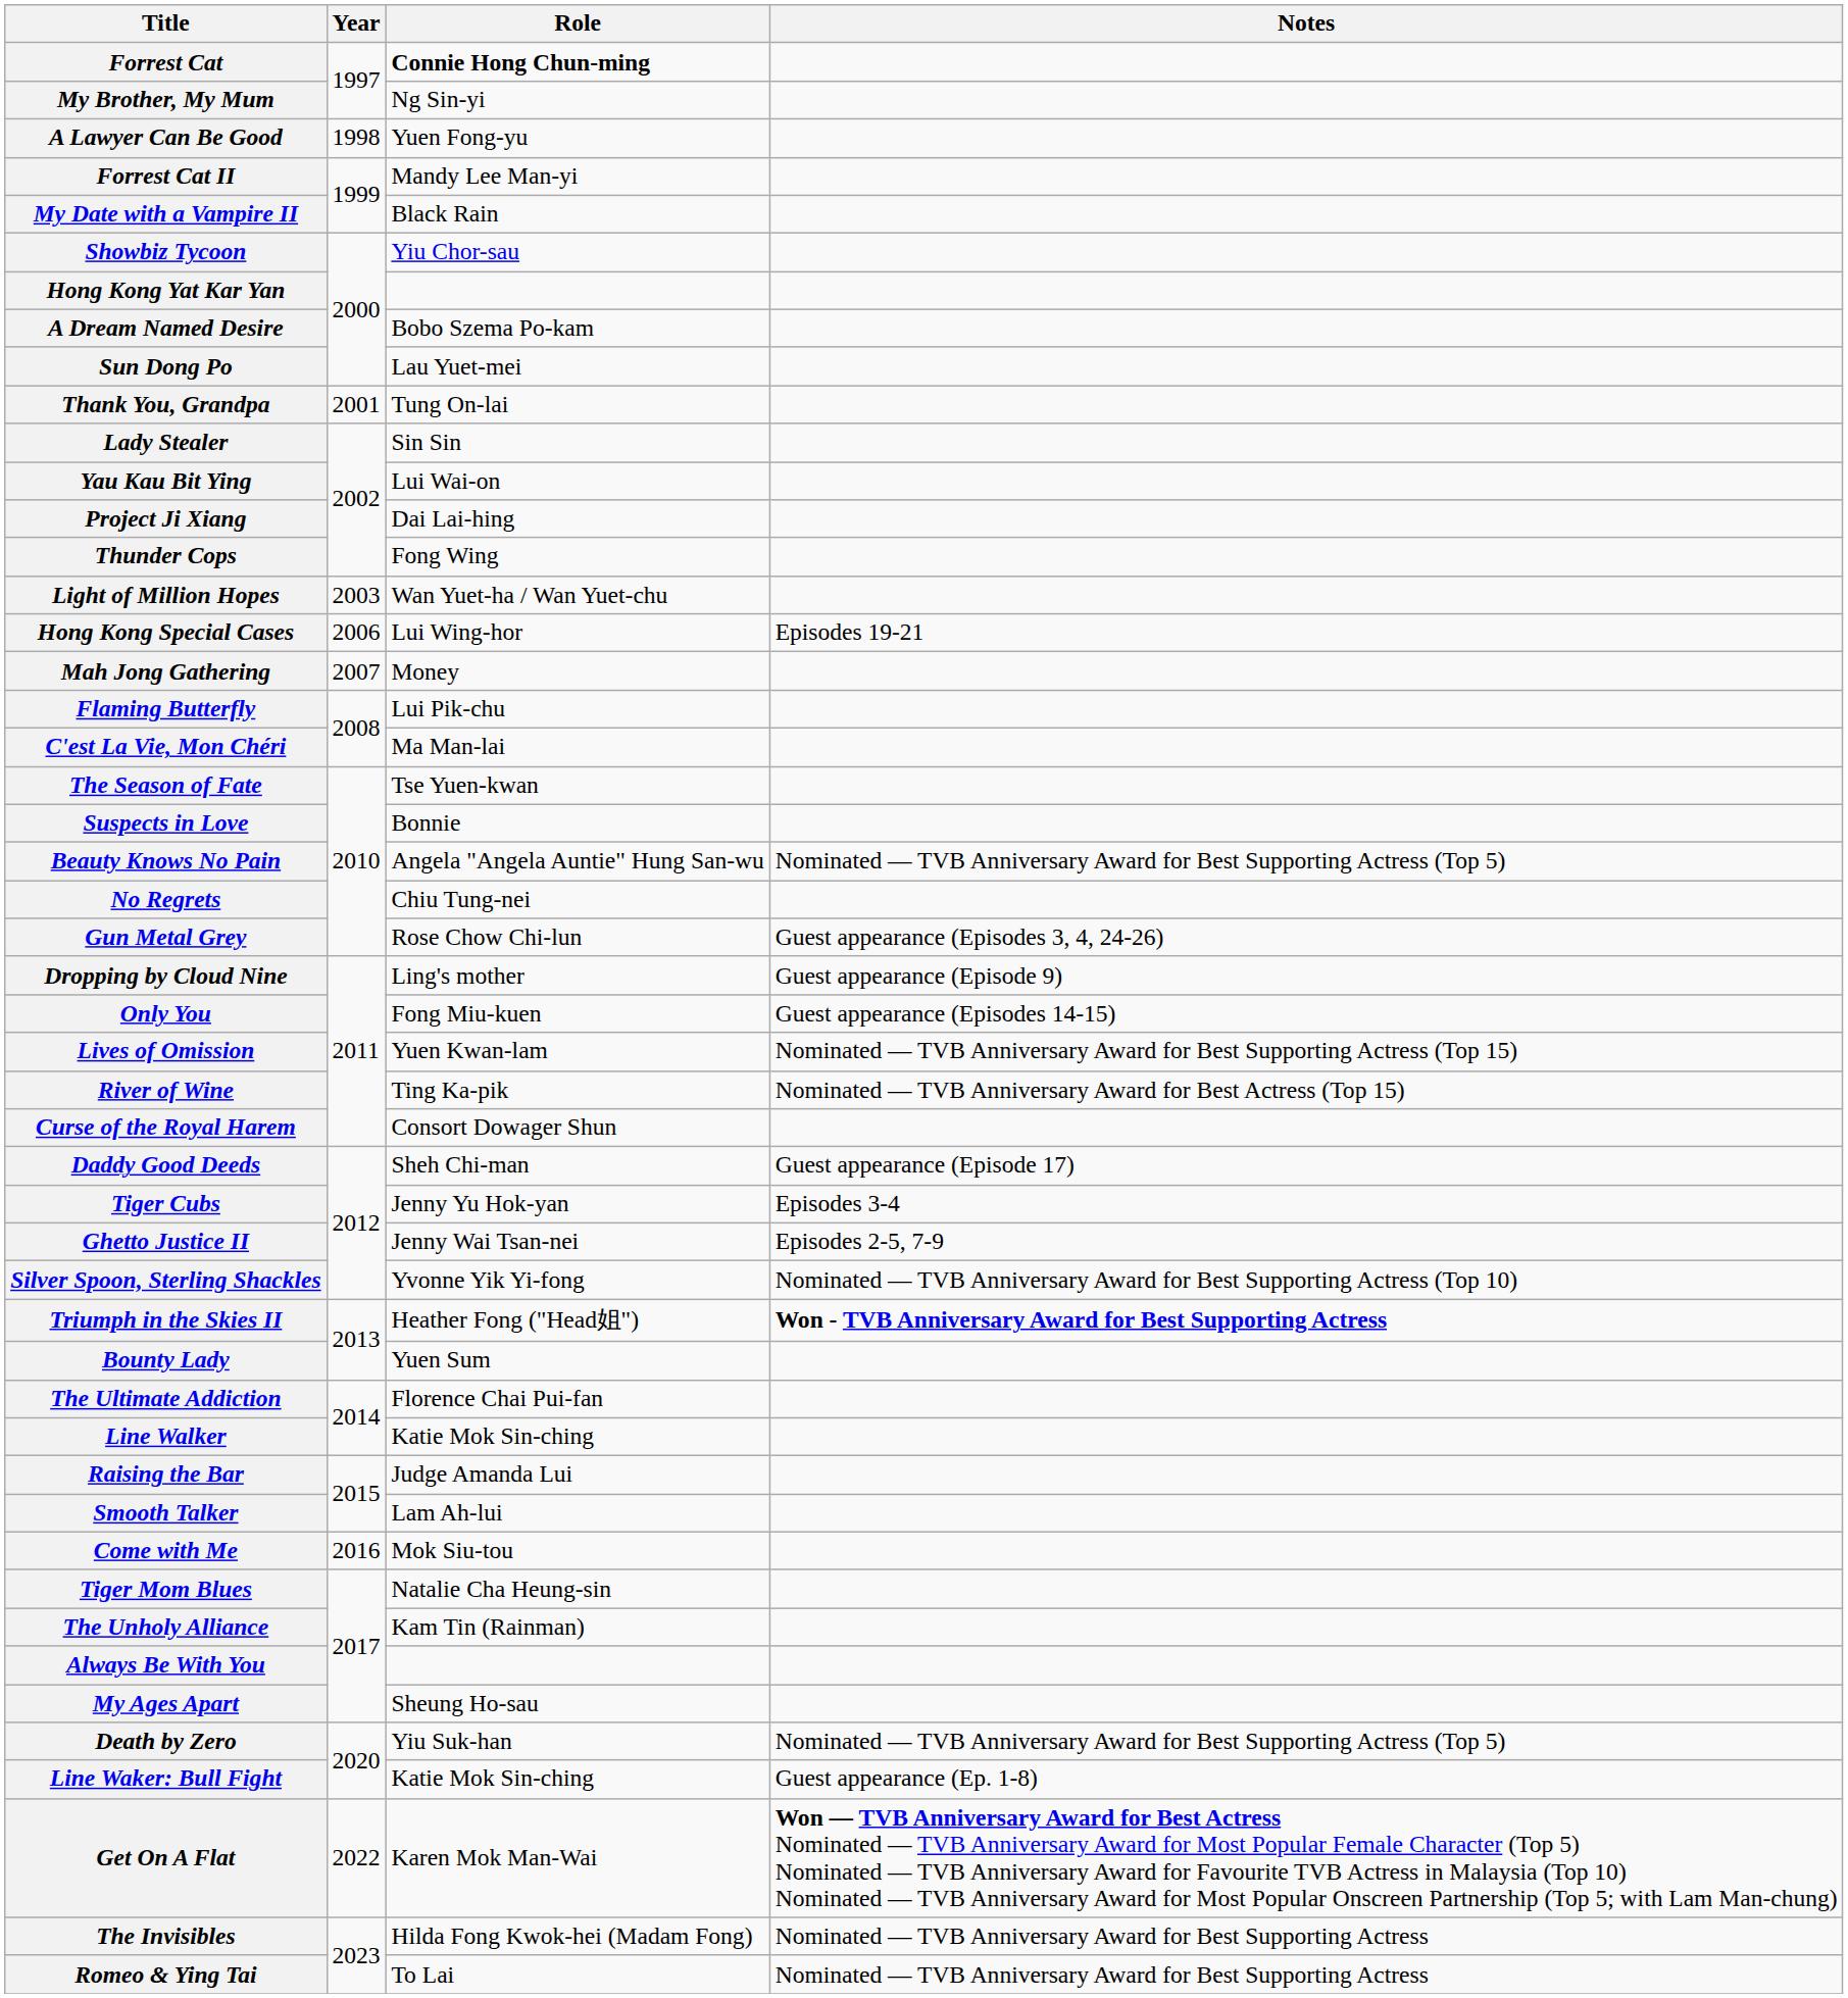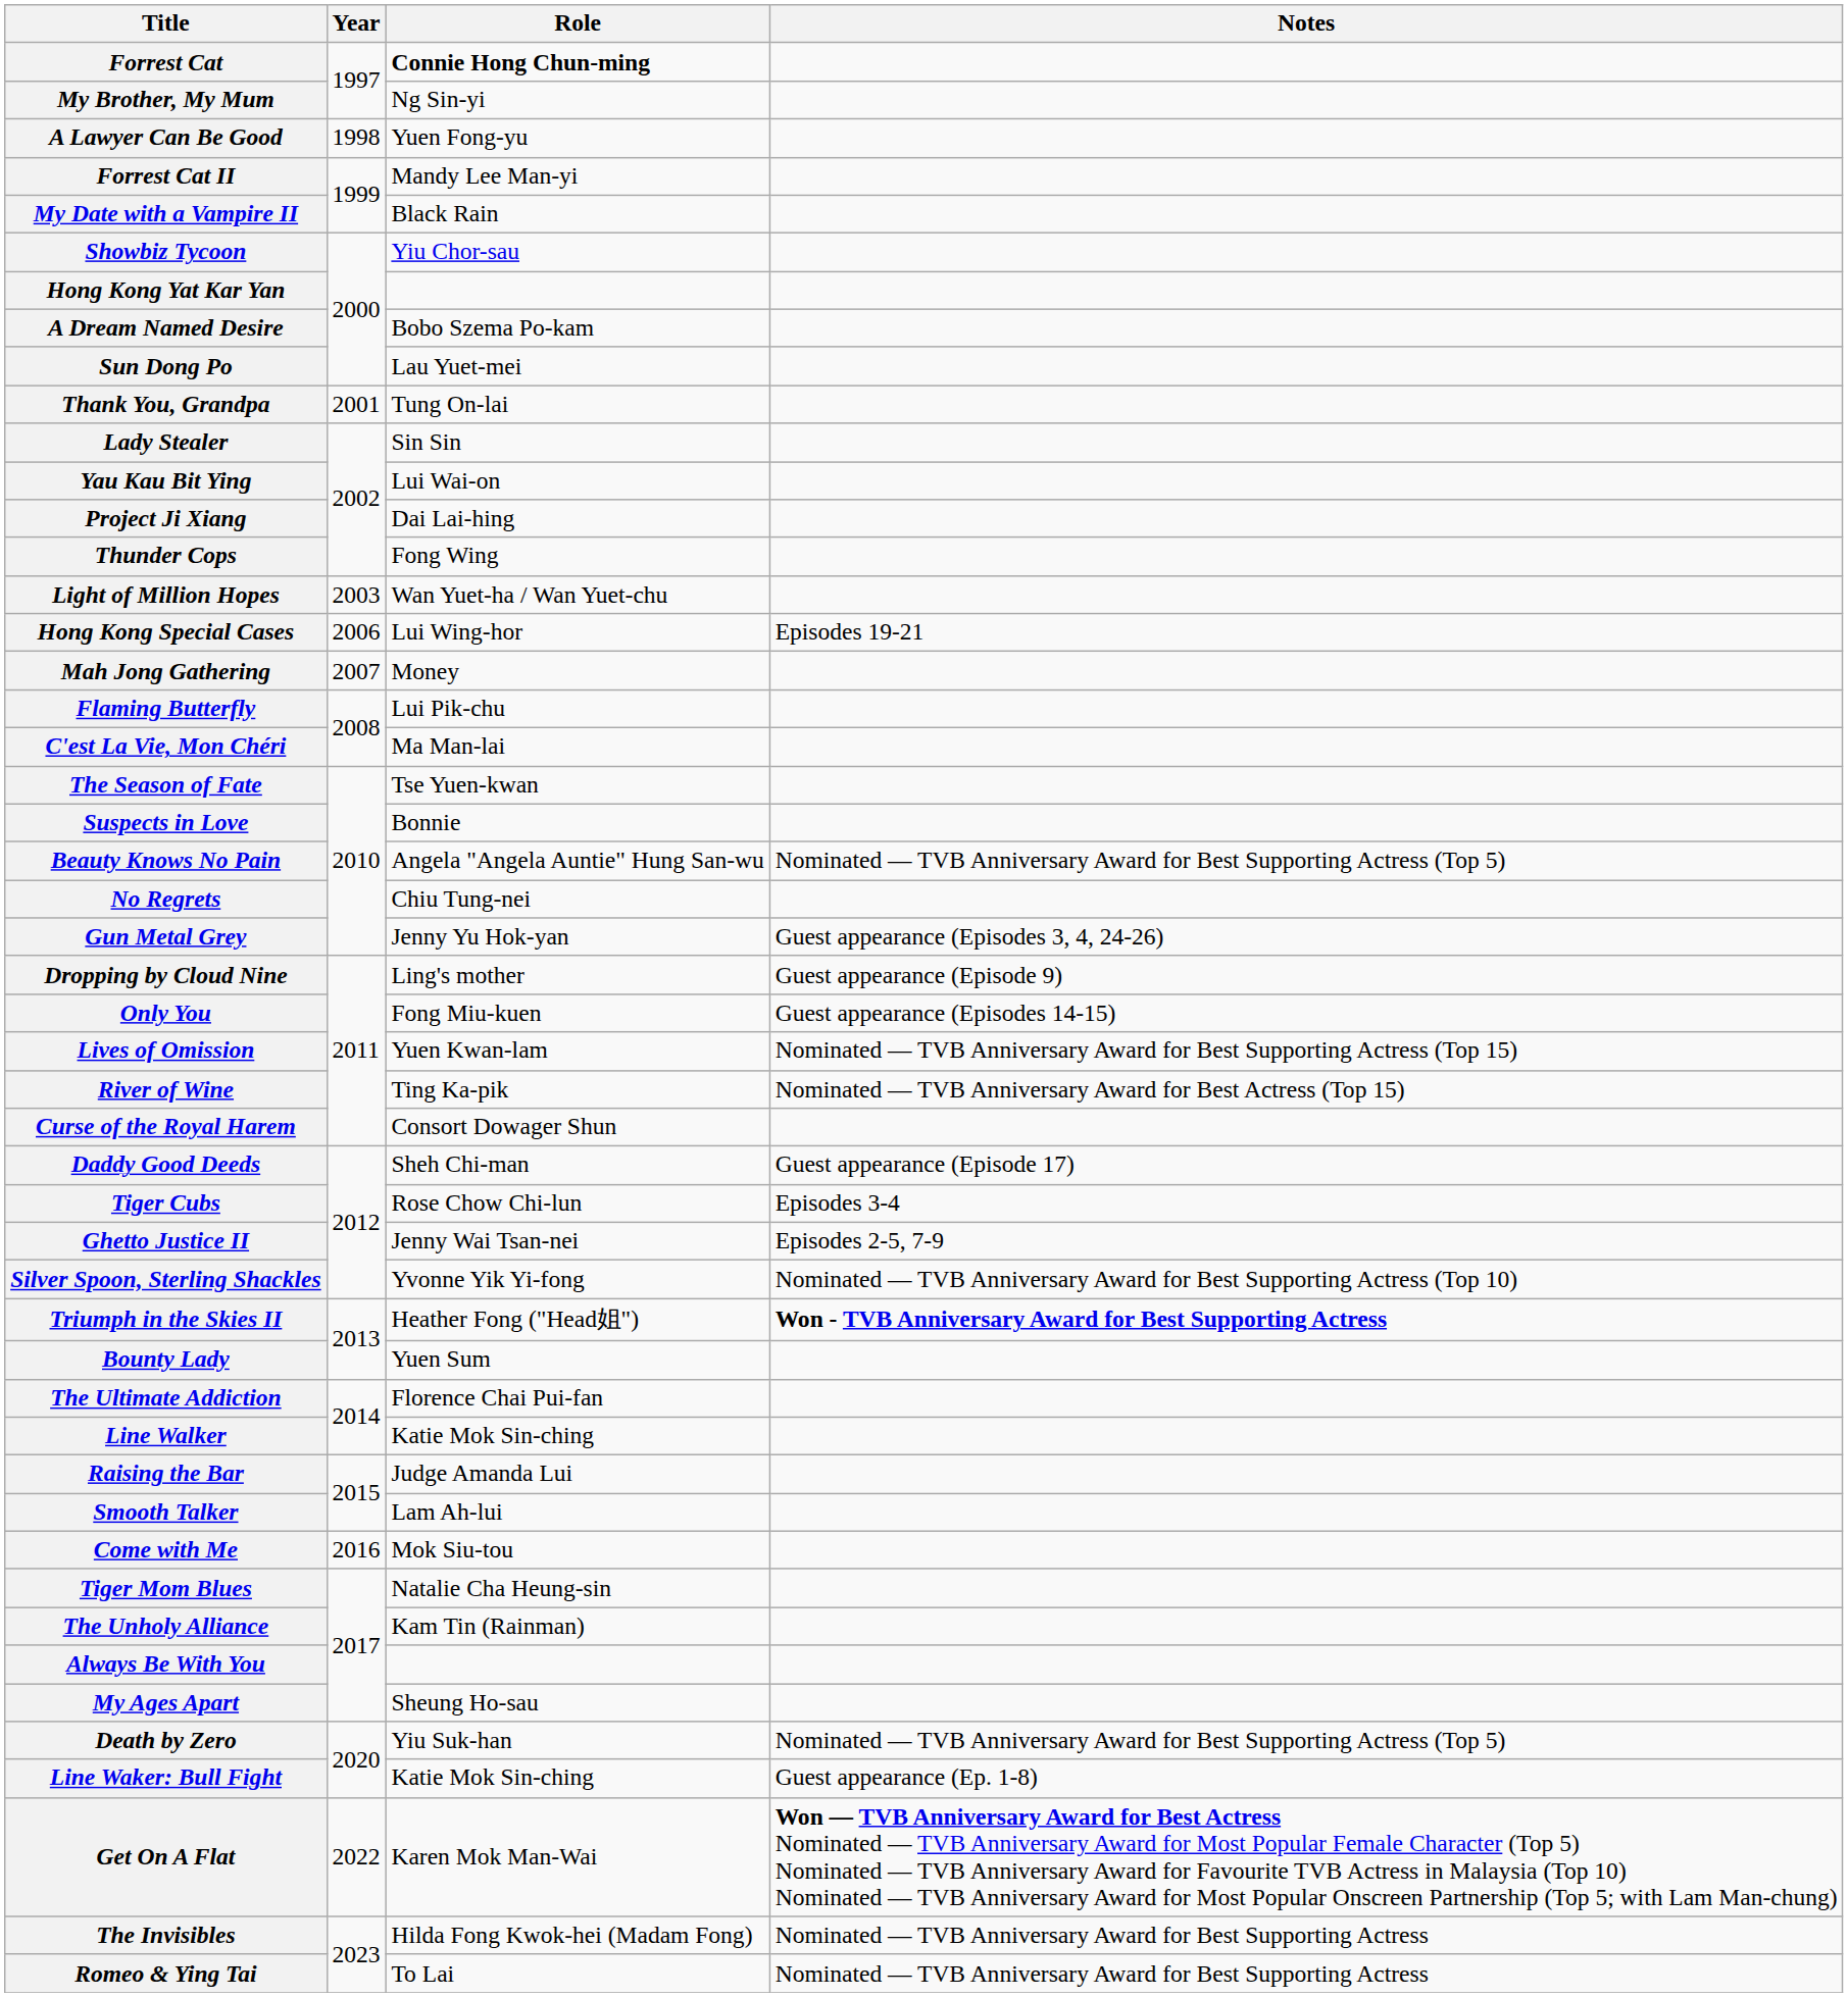 <table class="wikitable plainrowheaders sortable">
 <tr>
 <th>Title</th>
 <th>Year</th>
 <th>Role</th>
 <th class="unsortable">Notes</th>
 </tr>
 <tr>
 <th scope="row"><em>Forrest Cat</em></th>
 <td rowspan="2">1997</td>
 <td><strong>Connie Hong Chun-ming</strong></td>
 <td></td>
 </tr>
 <tr>
 <th scope="row"><em>My Brother, My Mum</em></th>
 <td>Ng Sin-yi</td>
 <td></td>
 </tr>
 <tr>
 <th scope="row"><em>A Lawyer Can Be Good</em></th>
 <td>1998</td>
 <td>Yuen Fong-yu</td>
 <td></td>
 </tr>
 <tr>
 <th scope="row"><em>Forrest Cat II</em></th>
 <td rowspan="2">1999</td>
 <td>Mandy Lee Man-yi</td>
 <td></td>
 </tr>
 <tr>
 <th scope="row"><em><a href='#'>My Date with a Vampire II</a></em></th>
 <td>Black Rain</td>
 <td></td>
 </tr>
 <tr>
 <th scope="row"><em><a href='#'>Showbiz Tycoon</a></em></th>
 <td rowspan="4">2000</td>
 <td><a href='#'>Yiu Chor-sau</a></td>
 <td></td>
 </tr>
 <tr>
 <th scope="row"><em>Hong Kong Yat Kar Yan</em></th>
 <td></td>
 <td></td>
 </tr>
 <tr>
 <th scope="row"><em>A Dream Named Desire</em></th>
 <td>Bobo Szema Po-kam</td>
 <td></td>
 </tr>
 <tr>
 <th scope="row"><em>Sun Dong Po</em></th>
 <td>Lau Yuet-mei</td>
 <td></td>
 </tr>
 <tr>
 <th scope="row"><em>Thank You, Grandpa</em></th>
 <td>2001</td>
 <td>Tung On-lai</td>
 <td></td>
 </tr>
 <tr>
 <th scope="row"><em>Lady Stealer</em></th>
 <td rowspan="4">2002</td>
 <td>Sin Sin</td>
 <td></td>
 </tr>
 <tr>
 <th scope="row"><em>Yau Kau Bit Ying</em></th>
 <td>Lui Wai-on</td>
 <td></td>
 </tr>
 <tr>
 <th scope="row"><em>Project Ji Xiang</em></th>
 <td>Dai Lai-hing</td>
 <td></td>
 </tr>
 <tr>
 <th scope="row"><em>Thunder Cops</em></th>
 <td>Fong Wing</td>
 <td></td>
 </tr>
 <tr>
 <th scope="row"><em>Light of Million Hopes</em></th>
 <td>2003</td>
 <td>Wan Yuet-ha / Wan Yuet-chu</td>
 <td></td>
 </tr>
 <tr>
 <th scope="row"><em>Hong Kong Special Cases</em></th>
 <td>2006</td>
 <td>Lui Wing-hor</td>
 <td>Episodes 19-21</td>
 </tr>
 <tr>
 <th scope="row"><em>Mah Jong Gathering</em></th>
 <td>2007</td>
 <td>Money</td>
 <td></td>
 </tr>
 <tr>
 <th scope="row"><em><a href='#'>Flaming Butterfly</a></em></th>
 <td rowspan="2">2008</td>
 <td>Lui Pik-chu</td>
 <td></td>
 </tr>
 <tr>
 <th scope="row"><em><a href='#'>C'est La Vie, Mon Chéri</a></em></th>
 <td>Ma Man-lai</td>
 <td></td>
 </tr>
 <tr>
 <th scope="row"><em><a href='#'>The Season of Fate</a></em></th>
 <td rowspan="5">2010</td>
 <td>Tse Yuen-kwan</td>
 <td></td>
 </tr>
 <tr>
 <th scope="row"><em><a href='#'>Suspects in Love</a></em></th>
 <td>Bonnie</td>
 <td></td>
 </tr>
 <tr>
 <th scope="row"><em><a href='#'>Beauty Knows No Pain</a></em></th>
 <td>Angela "Angela Auntie" Hung San-wu</td>
 <td>Nominated — TVB Anniversary Award for Best Supporting Actress (Top 5)</td>
 </tr>
 <tr>
 <th scope="row"><em><a href='#'>No Regrets</a></em></th>
 <td>Chiu Tung-nei</td>
 <td></td>
 </tr>
 <tr>
 <th scope="row"><em><a href='#'>Gun Metal Grey</a></em></th>
-<td>Rose Chow Chi-lun</td>
+<td>Jenny Yu Hok-yan</td>
 <td>Guest appearance (Episodes 3, 4, 24-26)</td>
 </tr>
 <tr>
 <th scope="row"><em>Dropping by Cloud Nine</em></th>
 <td rowspan="5">2011</td>
 <td>Ling's mother</td>
 <td>Guest appearance (Episode 9)</td>
 </tr>
 <tr>
 <th scope="row"><em><a href='#'>Only You</a></em></th>
 <td>Fong Miu-kuen</td>
 <td>Guest appearance (Episodes 14-15)</td>
 </tr>
 <tr>
 <th scope="row"><em><a href='#'>Lives of Omission</a></em></th>
 <td>Yuen Kwan-lam</td>
 <td>Nominated — TVB Anniversary Award for Best Supporting Actress (Top 15)</td>
 </tr>
 <tr>
 <th scope="row"><em><a href='#'>River of Wine</a></em></th>
 <td>Ting Ka-pik</td>
 <td>Nominated — TVB Anniversary Award for Best Actress (Top 15)</td>
 </tr>
 <tr>
 <th scope="row"><em><a href='#'>Curse of the Royal Harem</a></em></th>
 <td>Consort Dowager Shun</td>
 <td></td>
 </tr>
 <tr>
 <th scope="row"><em><a href='#'>Daddy Good Deeds</a></em></th>
 <td rowspan="4">2012</td>
 <td>Sheh Chi-man</td>
 <td>Guest appearance (Episode 17)</td>
 </tr>
 <tr>
 <th scope="row"><em><a href='#'>Tiger Cubs</a></em></th>
-<td>Jenny Yu Hok-yan</td>
+<td>Rose Chow Chi-lun</td>
 <td>Episodes 3-4</td>
 </tr>
 <tr>
 <th scope="row"><em><a href='#'>Ghetto Justice II</a></em></th>
 <td>Jenny Wai Tsan-nei</td>
 <td>Episodes 2-5, 7-9</td>
 </tr>
 <tr>
 <th scope="row"><em><a href='#'>Silver Spoon, Sterling Shackles</a></em></th>
 <td>Yvonne Yik Yi-fong</td>
 <td>Nominated — TVB Anniversary Award for Best Supporting Actress (Top 10)</td>
 </tr>
 <tr>
 <th scope="row"><em><a href='#'>Triumph in the Skies II</a></em></th>
 <td rowspan="2">2013</td>
 <td>Heather Fong ("Head姐")</td>
 <td><strong> Won - <a href='#'>TVB Anniversary Award for Best Supporting Actress</a> </strong></td>
 </tr>
 <tr>
 <th scope="row"><em><a href='#'>Bounty Lady</a></em></th>
 <td>Yuen Sum</td>
 <td></td>
 </tr>
 <tr>
 <th scope="row"><em><a href='#'>The Ultimate Addiction</a></em></th>
 <td rowspan="2">2014</td>
 <td>Florence Chai Pui-fan</td>
 <td></td>
 </tr>
 <tr>
 <th scope="row"><em><a href='#'>Line Walker</a></em></th>
 <td>Katie Mok Sin-ching</td>
 <td></td>
 </tr>
 <tr>
 <th scope="row"><em><a href='#'>Raising the Bar</a></em></th>
 <td rowspan="2">2015</td>
 <td>Judge Amanda Lui</td>
 <td></td>
 </tr>
 <tr>
 <th scope="row"><em><a href='#'>Smooth Talker</a></em></th>
 <td>Lam Ah-lui</td>
 <td></td>
 </tr>
 <tr>
 <th scope= "row"><em><a href='#'>Come with Me</a></em></th>
 <td>2016</td>
 <td>Mok Siu-tou</td>
 <td></td>
 </tr>
 <tr>
 <th scope="row"><em><a href='#'>Tiger Mom Blues</a></em></th>
 <td rowspan="4">2017</td>
 <td>Natalie Cha Heung-sin</td>
 <td></td>
 </tr>
 <tr>
 <th scope="row"><em><a href='#'>The Unholy Alliance</a></em></th>
 <td>Kam Tin (Rainman)</td>
 <td></td>
 </tr>
 <tr>
 <th scope="row"><em><a href='#'>Always Be With You</a></em></th>
 <td></td>
 <td></td>
 </tr>
 <tr>
 <th scope="row"><em><a href='#'>My Ages Apart</a></em></th>
 <td>Sheung Ho-sau</td>
 <td></td>
 </tr>
 <tr>
 <th scope="row"><em>Death by Zero</em></th>
 <td rowspan="2">2020</td>
 <td>Yiu Suk-han</td>
 <td>Nominated — TVB Anniversary Award for Best Supporting Actress (Top 5)</td>
 </tr>
 <tr>
 <th scope="row"><em><a href='#'>Line Waker: Bull Fight</a></em></th>
 <td>Katie Mok Sin-ching</td>
 <td>Guest appearance (Ep. 1-8)</td>
 </tr>
 <tr>
 <th scope="row"><em>Get On A Flat</em></th>
 <td>2022</td>
 <td>Karen Mok Man-Wai</td>
 <td><strong> Won — <a href='#'>TVB Anniversary Award for Best Actress</a> </strong> <br> Nominated — <a href='#'>TVB Anniversary Award for Most Popular Female Character</a> (Top 5)<br> Nominated — TVB Anniversary Award for Favourite TVB Actress in Malaysia (Top 10)<br> Nominated — TVB Anniversary Award for Most Popular Onscreen Partnership (Top 5; with Lam Man-chung)</td>
 </tr>
 <tr>
 <th scope="row"><em>The Invisibles</em></th>
 <td rowspan="2">2023</td>
 <td>Hilda Fong Kwok-hei (Madam Fong)</td>
 <td>Nominated — TVB Anniversary Award for Best Supporting Actress</td>
 </tr>
 <tr>
 <th scope="row"><em> Romeo & Ying Tai </em></th>
 <td>To Lai</td>
 <td>Nominated — TVB Anniversary Award for Best Supporting Actress</td>
 </tr>
 </table>
